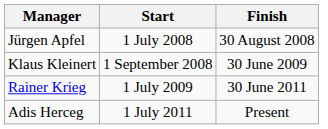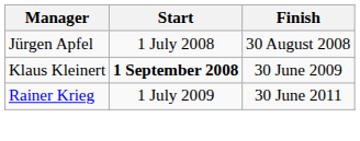 <table class="wikitable">
 <tr>
 <th>Manager</th>
 <th>Start</th>
 <th>Finish</th>
 </tr>
 <tr align="center">
 <td align="left">Jürgen Apfel</td>
 <td>1 July 2008</td>
 <td>30 August 2008</td>
 </tr>
 <tr align="center">
 <td align="left">Klaus Kleinert</td>
-<td>1 September 2008</td>
+<td><strong>1 September 2008</strong></td>
 <td>30 June 2009</td>
 </tr>
 <tr align="center">
 <td align="left"><a href='#'>Rainer Krieg</a></td>
 <td>1 July 2009</td>
 <td>30 June 2011</td>
 </tr>
-<tr align="center">
-<td align="left">Adis Herceg</td>
-<td>1 July 2011</td>
-<td>Present</td>
-</tr>
 </table>
